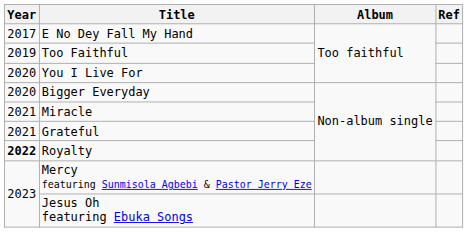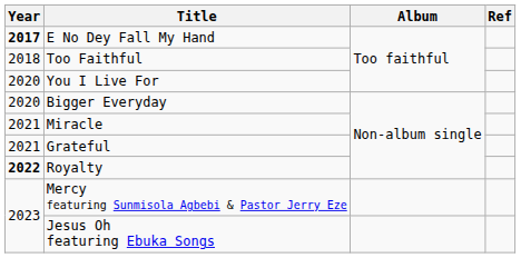 <table class="wikitable">
 <tr>
 <th>Year</th>
 <th>Title</th>
 <th>Album</th>
 <th>Ref</th>
 </tr>
 <tr>
-<td>2017</td>
+<td><strong>2017</strong></td>
 <td>E No Dey Fall My Hand</td>
 <td rowspan="3">Too faithful</td>
 <td></td>
 </tr>
 <tr>
-<td>2019</td>
+<td>2018</td>
 <td>Too Faithful</td>
 <td></td>
 </tr>
 <tr>
 <td>2020</td>
 <td>You I Live For</td>
 <td></td>
 </tr>
 <tr>
 <td>2020</td>
 <td>Bigger Everyday</td>
 <td rowspan="4">Non-album single</td>
 <td></td>
 </tr>
 <tr>
 <td>2021</td>
 <td>Miracle</td>
 <td></td>
 </tr>
 <tr>
 <td>2021</td>
 <td>Grateful</td>
 <td></td>
 </tr>
 <tr>
 <td><strong>2022</strong></td>
 <td>Royalty</td>
 <td></td>
 </tr>
 <tr>
 <td rowspan="2">2023</td>
 <td>Mercy<br><small>featuring <a href='#'>Sunmisola Agbebi</a> & <a href='#'>Pastor Jerry Eze</a></small></td>
 <td></td>
 <td></td>
 </tr>
 <tr>
 <td>Jesus Oh<br>featuring <a href='#'>Ebuka Songs</a></td>
 <td></td>
 <td></td>
 </tr>
 </table>
